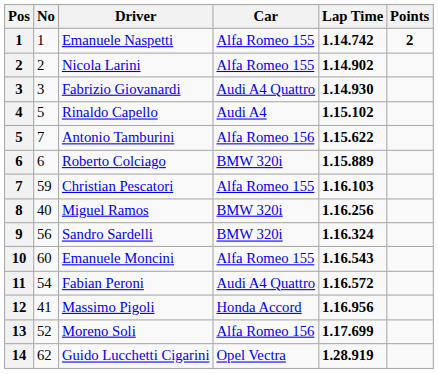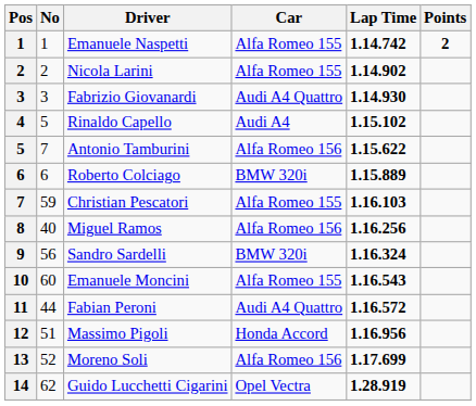 <table class="wikitable" style="font-size: 85%;">
 <tr>
 <th>Pos</th>
 <th>No</th>
 <th>Driver</th>
 <th>Car</th>
 <th>Lap Time</th>
 <th>Points</th>
 </tr>
 <tr>
 <th>1</th>
 <td>1</td>
 <td> <a href='#'>Emanuele Naspetti</a></td>
 <td><a href='#'>Alfa Romeo 155</a></td>
 <td><strong>1.14.742</strong></td>
 <td align=center><strong>2</strong></td>
 </tr>
 <tr>
 <th>2</th>
 <td>2</td>
 <td> <a href='#'>Nicola Larini</a></td>
 <td><a href='#'>Alfa Romeo 155</a></td>
 <td><strong>1.14.902</strong></td>
 <td></td>
 </tr>
 <tr>
 <th>3</th>
 <td>3</td>
 <td> <a href='#'>Fabrizio Giovanardi</a></td>
 <td><a href='#'>Audi A4 Quattro</a></td>
 <td><strong>1.14.930</strong></td>
 <td></td>
 </tr>
 <tr>
 <th>4</th>
 <td>5</td>
 <td> <a href='#'>Rinaldo Capello</a></td>
 <td><a href='#'>Audi A4</a></td>
 <td><strong>1.15.102</strong></td>
 <td></td>
 </tr>
 <tr>
 <th>5</th>
 <td>7</td>
 <td> <a href='#'>Antonio Tamburini</a></td>
 <td><a href='#'>Alfa Romeo 156</a></td>
 <td><strong>1.15.622</strong></td>
 <td></td>
 </tr>
 <tr>
 <th>6</th>
 <td>6</td>
 <td> <a href='#'>Roberto Colciago</a></td>
 <td><a href='#'>BMW 320i</a></td>
 <td><strong>1.15.889</strong></td>
 <td></td>
 </tr>
 <tr>
 <th>7</th>
 <td>59</td>
 <td> <a href='#'>Christian Pescatori</a></td>
 <td><a href='#'>Alfa Romeo 155</a></td>
 <td><strong>1.16.103</strong></td>
 <td></td>
 </tr>
 <tr>
 <th>8</th>
 <td>40</td>
 <td> <a href='#'>Miguel Ramos</a></td>
-<td><a href='#'>BMW 320i</a></td>
+<td><a href='#'>Alfa Romeo 156</a></td>
 <td><strong>1.16.256</strong></td>
 <td></td>
 </tr>
 <tr>
 <th>9</th>
 <td>56</td>
 <td> <a href='#'>Sandro Sardelli</a></td>
 <td><a href='#'>BMW 320i</a></td>
 <td><strong>1.16.324</strong></td>
 <td></td>
 </tr>
 <tr>
 <th>10</th>
 <td>60</td>
 <td> <a href='#'>Emanuele Moncini</a></td>
 <td><a href='#'>Alfa Romeo 155</a></td>
 <td><strong>1.16.543</strong></td>
 <td></td>
 </tr>
 <tr>
 <th>11</th>
-<td>54</td>
+<td>44</td>
 <td> <a href='#'>Fabian Peroni</a></td>
 <td><a href='#'>Audi A4 Quattro</a></td>
 <td><strong>1.16.572</strong></td>
 <td></td>
 </tr>
 <tr>
 <th>12</th>
-<td>41</td>
+<td>51</td>
 <td> <a href='#'>Massimo Pigoli</a></td>
 <td><a href='#'>Honda Accord</a></td>
 <td><strong>1.16.956</strong></td>
 <td></td>
 </tr>
 <tr>
 <th>13</th>
 <td>52</td>
 <td> <a href='#'>Moreno Soli</a></td>
 <td><a href='#'>Alfa Romeo 156</a></td>
 <td><strong>1.17.699</strong></td>
 <td></td>
 </tr>
 <tr>
 <th>14</th>
 <td>62</td>
 <td> <a href='#'>Guido Lucchetti Cigarini</a></td>
 <td><a href='#'>Opel Vectra</a></td>
 <td><strong>1.28.919</strong></td>
 <td></td>
 </tr>
 <tr>
 </tr>
 </table>
